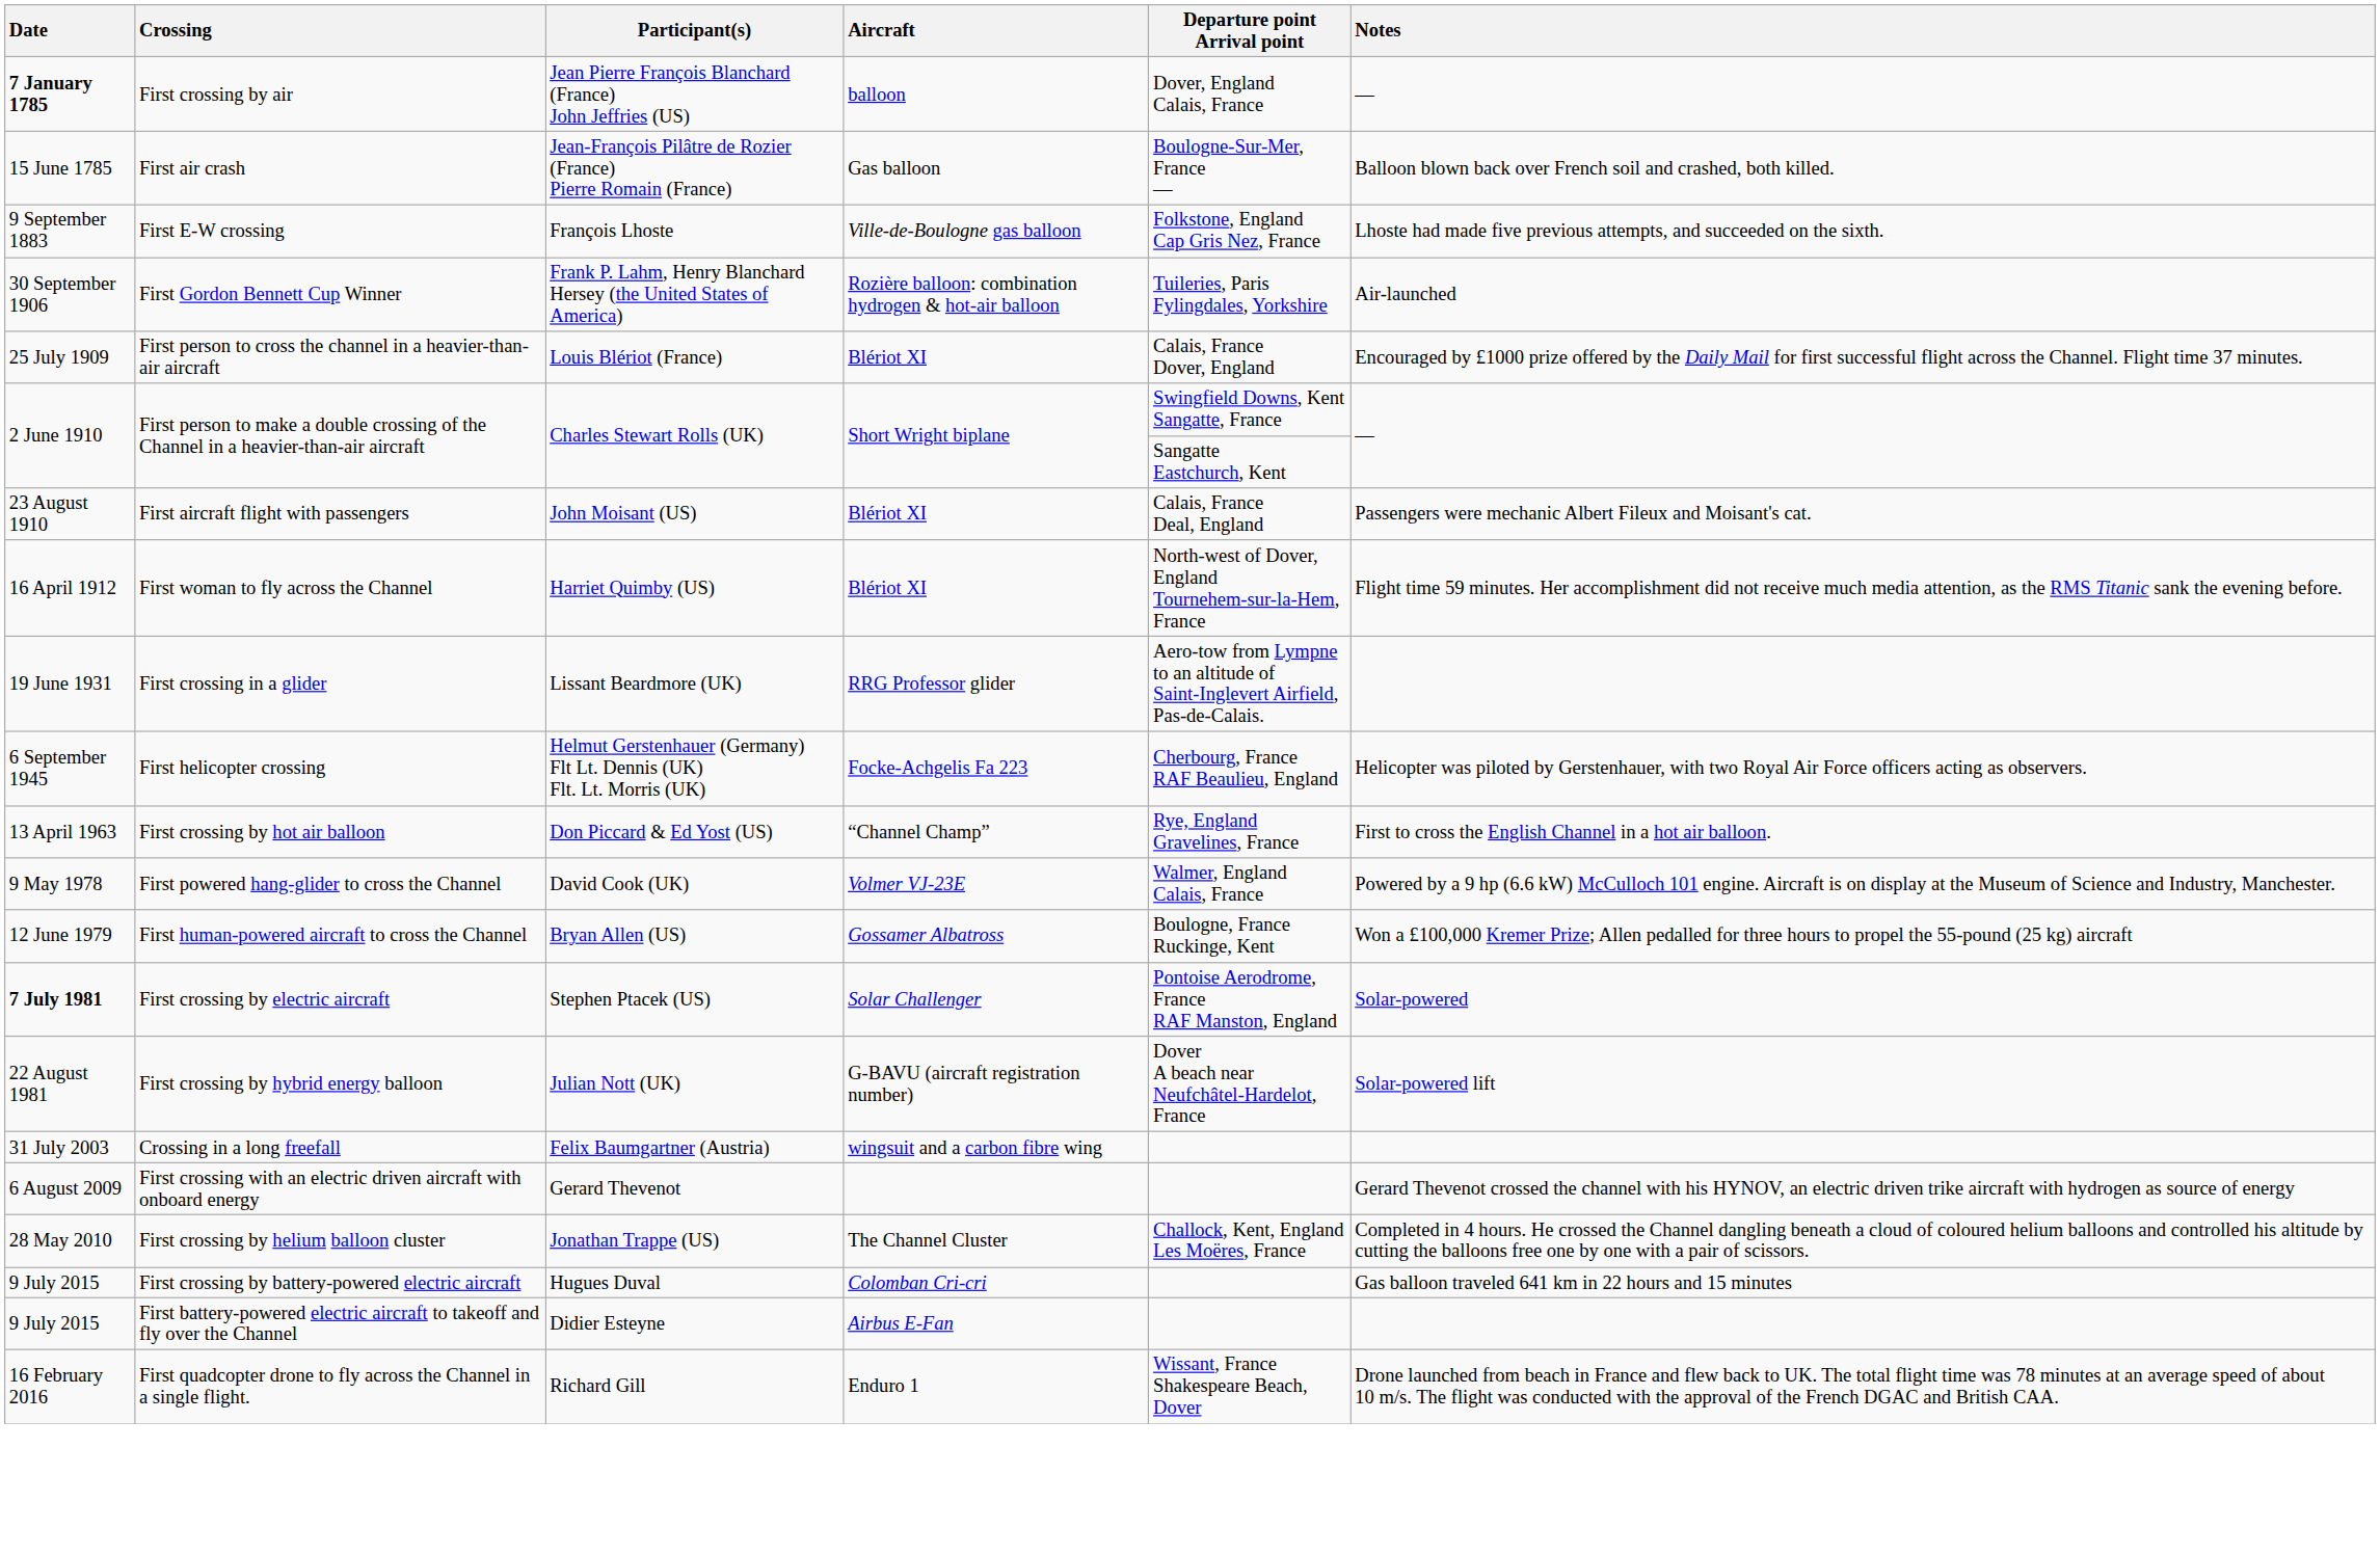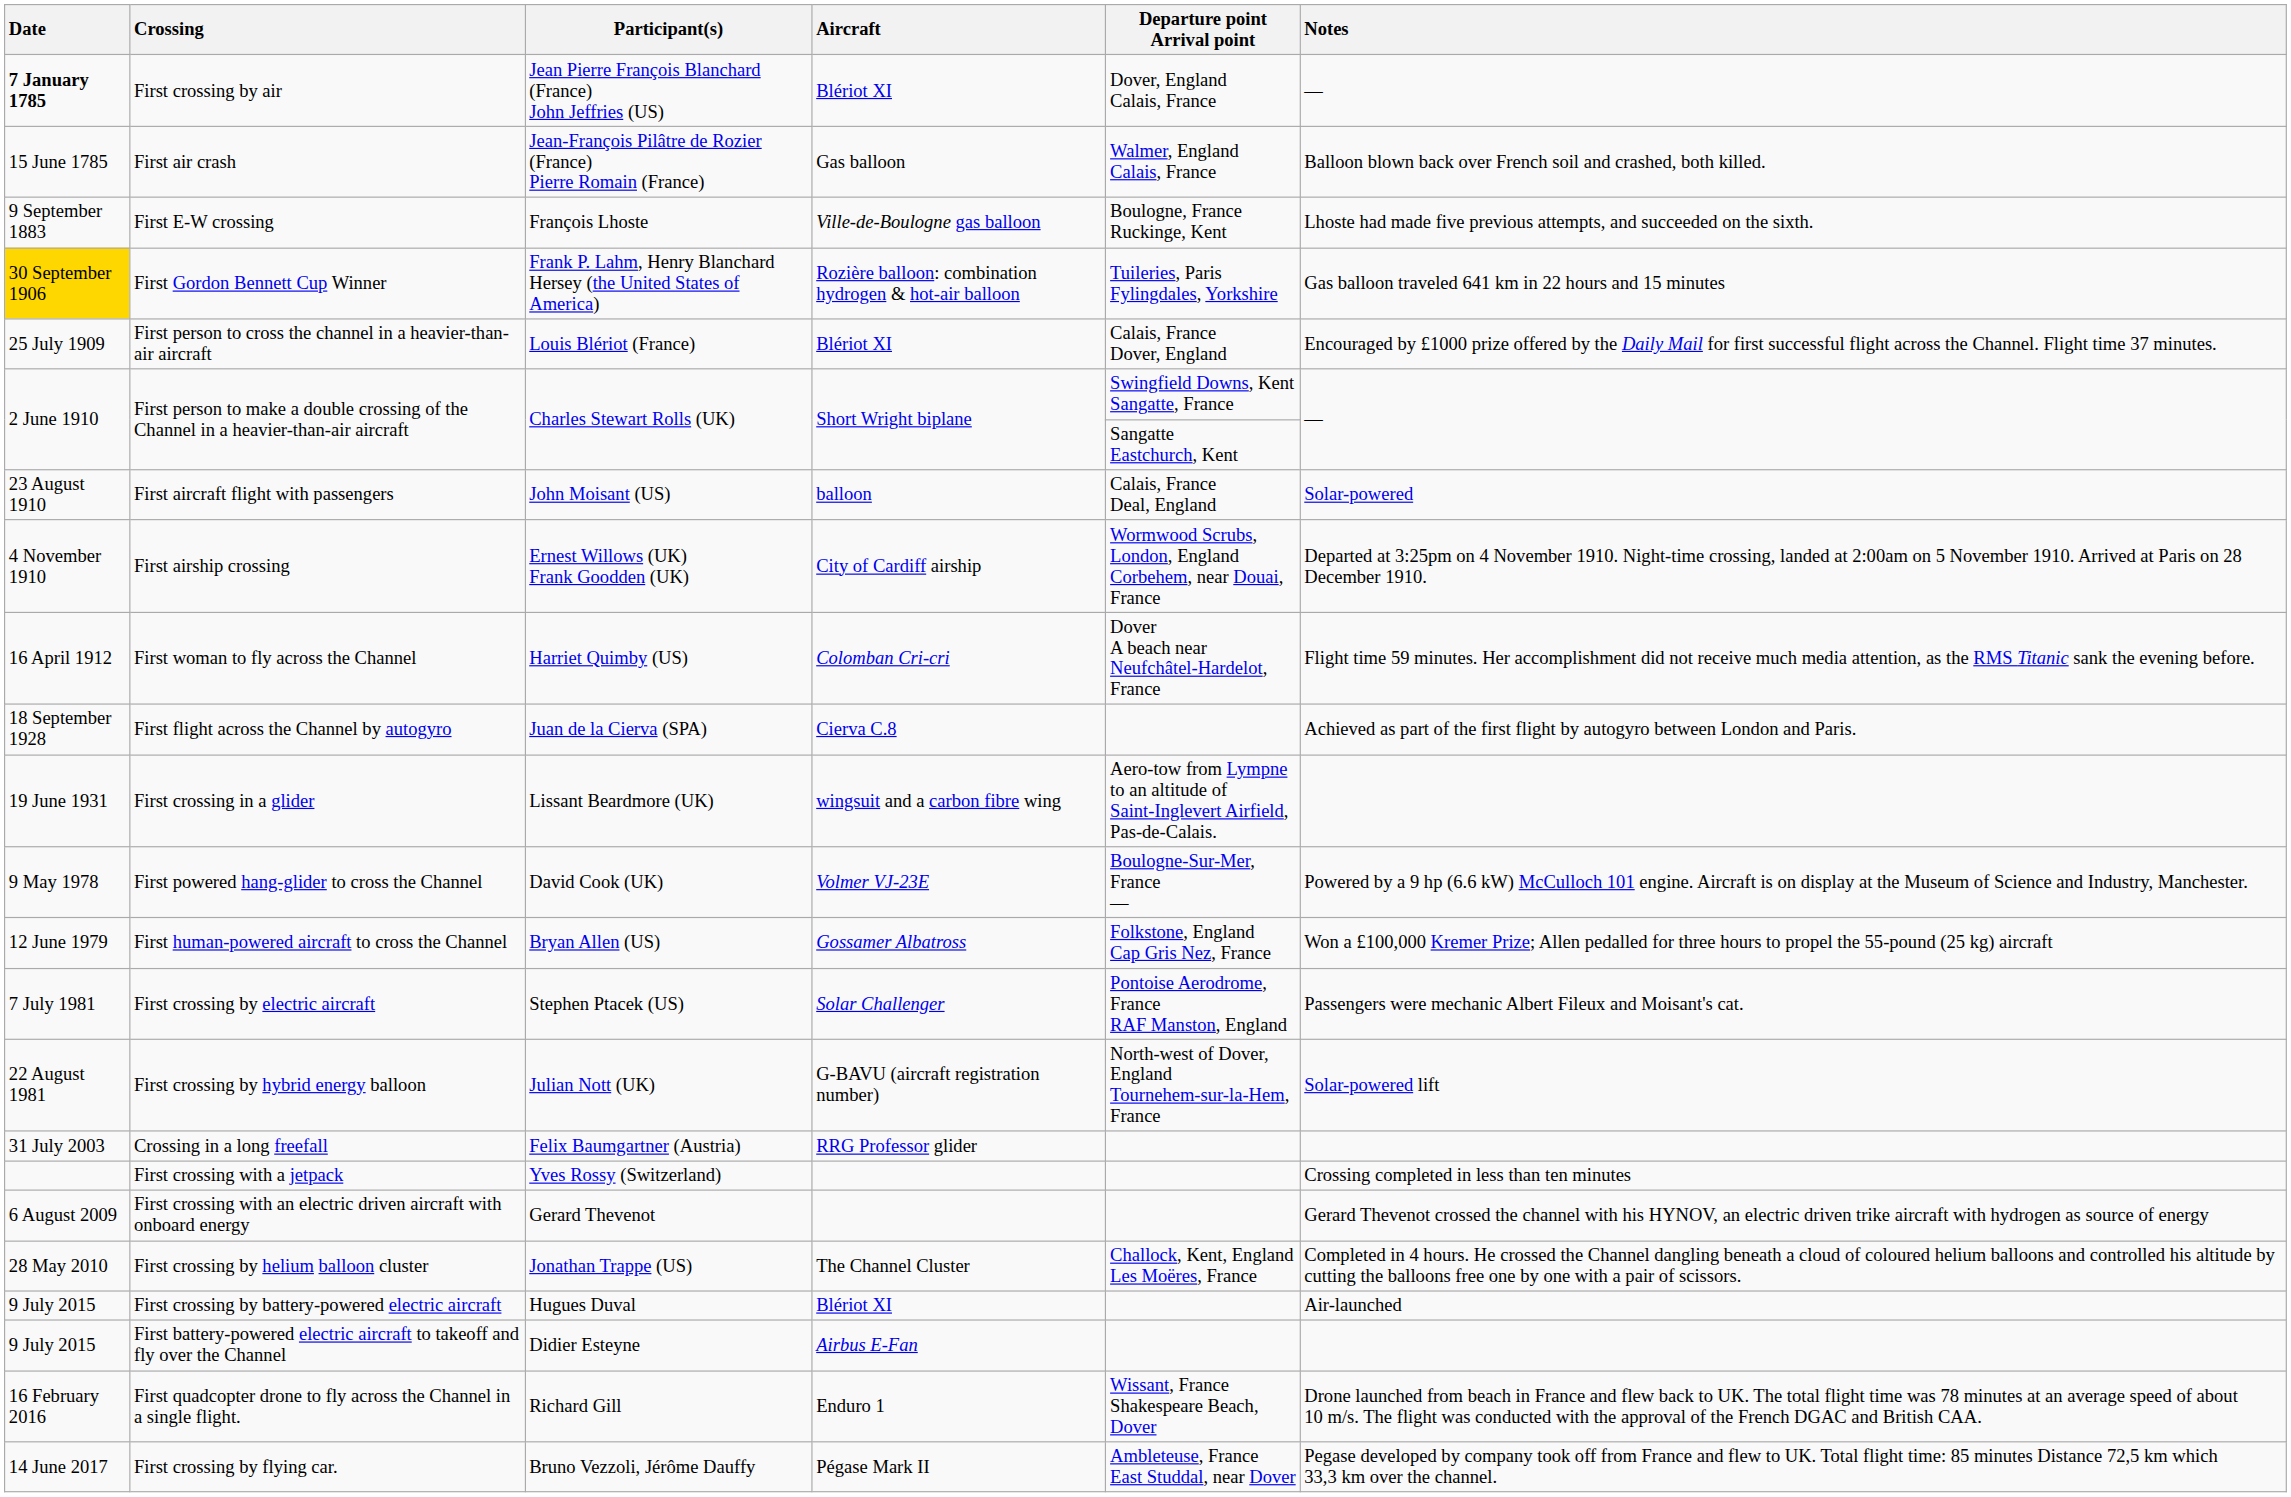 <table class="wikitable sortable">
 <tr>
 <th style="text-align:left">Date</th>
 <th style="text-align:left">Crossing</th>
 <th style="width:240px;">Participant(s)</th>
 <th style="text-align:left">Aircraft</th>
 <th style="width:160px;">Departure point <br>Arrival point</th>
 <th style="text-align:left">Notes</th>
 </tr>
 <tr>
 <td><strong>7 January 1785</strong></td>
 <td>First crossing by air</td>
 <td><a href='#'>Jean Pierre François Blanchard</a> (France) <br><a href='#'>John Jeffries</a> (US)</td>
-<td><a href='#'>balloon</a></td>
+<td><a href='#'>Blériot XI</a></td>
 <td>Dover, England <br>Calais, France</td>
 <td>—</td>
 </tr>
 <tr>
 <td>15 June 1785</td>
 <td>First air crash</td>
 <td><a href='#'>Jean-François Pilâtre de Rozier</a> (France) <br><a href='#'>Pierre Romain</a> (France)</td>
 <td>Gas balloon</td>
-<td><a href='#'>Boulogne-Sur-Mer</a>, France <br> —</td>
+<td><a href='#'>Walmer</a>, England<br><a href='#'>Calais</a>, France</td>
 <td>Balloon blown back over French soil and crashed, both killed.</td>
 </tr>
 <tr>
 <td>9 September 1883</td>
 <td>First E-W crossing</td>
 <td>François Lhoste</td>
 <td><em>Ville-de-Boulogne</em> <a href='#'>gas balloon</a></td>
-<td><a href='#'>Folkstone</a>, England<br><a href='#'>Cap Gris Nez</a>, France</td>
+<td>Boulogne, France <br>Ruckinge, Kent</td>
 <td>Lhoste had made five previous attempts, and succeeded on the sixth.</td>
 </tr>
 <tr>
-<td>30 September 1906</td>
+<td style="background: gold;">30 September 1906</td>
 <td>First <a href='#'>Gordon Bennett Cup</a> Winner</td>
 <td><a href='#'>Frank P. Lahm</a>, Henry Blanchard Hersey (<a href='#'>the United States of America</a>)</td>
 <td><a href='#'>Rozière balloon</a>: combination <a href='#'>hydrogen</a> & <a href='#'>hot-air balloon</a></td>
 <td><a href='#'>Tuileries</a>, Paris<br><a href='#'>Fylingdales</a>, <a href='#'>Yorkshire</a></td>
-<td>Air-launched</td>
+<td>Gas balloon traveled 641 km in 22 hours and 15 minutes </td>
 </tr>
 <tr>
 <td>25 July 1909</td>
 <td>First person to cross the channel in a heavier-than-air aircraft</td>
 <td><a href='#'>Louis Blériot</a> (France)</td>
 <td><a href='#'>Blériot XI</a></td>
 <td>Calais, France <br>Dover, England</td>
 <td>Encouraged by £1000 prize offered by the <em><a href='#'>Daily Mail</a></em> for first successful flight across the Channel. Flight time 37 minutes.</td>
 </tr>
 <tr>
 <td rowspan=2>2 June 1910</td>
 <td rowspan=2>First person to make a double crossing of the Channel in a heavier-than-air aircraft</td>
 <td rowspan=2><a href='#'>Charles Stewart Rolls</a> (UK)</td>
 <td rowspan=2><a href='#'>Short Wright biplane</a></td>
 <td><a href='#'>Swingfield Downs</a>, Kent <br><a href='#'>Sangatte</a>, France</td>
 <td rowspan=2>—</td>
 </tr>
 <tr>
 <td>Sangatte <br><a href='#'>Eastchurch</a>, Kent</td>
 </tr>
 <tr>
 <td>23 August 1910</td>
 <td>First aircraft flight with passengers</td>
 <td><a href='#'>John Moisant</a> (US)</td>
-<td><a href='#'>Blériot XI</a></td>
+<td><a href='#'>balloon</a></td>
 <td>Calais, France <br>Deal, England</td>
-<td>Passengers were mechanic Albert Fileux and Moisant's cat.</td>
+<td><a href='#'>Solar-powered</a></td>
+</tr>
+<tr>
+<td>4 November 1910</td>
+<td>First airship crossing</td>
+<td><a href='#'>Ernest Willows</a> (UK)<br><a href='#'>Frank Goodden</a> (UK)</td>
+<td><a href='#'>City of Cardiff</a> airship</td>
+<td><a href='#'>Wormwood Scrubs</a>, <a href='#'>London</a>, England<br><a href='#'>Corbehem</a>, near <a href='#'>Douai</a>, France</td>
+<td>Departed at 3:25pm on 4 November 1910. Night-time crossing, landed at 2:00am on 5 November 1910.  Arrived at Paris on 28 December 1910.</td>
 </tr>
 <tr>
 <td>16 April 1912</td>
 <td>First woman to fly across the Channel</td>
 <td><a href='#'>Harriet Quimby</a> (US)</td>
-<td><a href='#'>Blériot XI</a></td>
-<td>North-west of Dover, England<br><a href='#'>Tournehem-sur-la-Hem</a>, France</td>
+<td><em><a href='#'>Colomban Cri-cri</a></em></td>
+<td>Dover <br>A beach near <a href='#'>Neufchâtel-Hardelot</a>, France</td>
 <td>Flight time 59 minutes. Her accomplishment did not receive much media attention, as the <a href='#'>RMS <em>Titanic</em></a> sank the evening before.</td>
+</tr>
+<tr>
+<td>18 September 1928</td>
+<td>First flight across the Channel by <a href='#'>autogyro</a></td>
+<td><a href='#'>Juan de la Cierva</a> (SPA)</td>
+<td><a href='#'>Cierva C.8</a></td>
+<td></td>
+<td>Achieved as part of the first flight by autogyro between London and Paris.</td>
 </tr>
 <tr>
 <td>19 June 1931</td>
 <td>First crossing in a <a href='#'>glider</a></td>
 <td>Lissant Beardmore (UK)</td>
-<td><a href='#'>RRG Professor</a> glider</td>
+<td><a href='#'>wingsuit</a> and a <a href='#'>carbon fibre</a> wing</td>
 <td>Aero-tow from <a href='#'>Lympne</a> to an altitude of  <br><a href='#'>Saint-Inglevert Airfield</a>, Pas-de-Calais.</td>
 <td></td>
-</tr>
-<tr>
-<td>6 September 1945</td>
-<td>First helicopter crossing</td>
-<td><a href='#'>Helmut Gerstenhauer</a> (Germany)<br>Flt Lt. Dennis (UK)<br>Flt. Lt. Morris (UK)</td>
-<td><a href='#'>Focke-Achgelis Fa 223</a></td>
-<td><a href='#'>Cherbourg</a>, France <br><a href='#'>RAF Beaulieu</a>, England</td>
-<td>Helicopter was piloted by Gerstenhauer, with two Royal Air Force officers acting as observers.</td>
-</tr>
-<tr>
-<td>13 April 1963</td>
-<td>First crossing by <a href='#'>hot air balloon</a></td>
-<td><a href='#'>Don Piccard</a> & <a href='#'>Ed Yost</a> (US)</td>
-<td>“Channel Champ”</td>
-<td><a href='#'>Rye, England</a><br><a href='#'>Gravelines</a>, France</td>
-<td>First to cross the <a href='#'>English Channel</a> in a <a href='#'>hot air balloon</a>.</td>
 </tr>
 <tr>
 <td>9 May 1978</td>
 <td>First powered <a href='#'>hang-glider</a> to cross the Channel</td>
 <td>David Cook (UK)</td>
 <td><em><a href='#'>Volmer VJ-23E</a></em></td>
-<td><a href='#'>Walmer</a>, England<br><a href='#'>Calais</a>, France</td>
+<td><a href='#'>Boulogne-Sur-Mer</a>, France <br> —</td>
 <td>Powered by a 9 hp (6.6 kW) <a href='#'>McCulloch 101</a> engine. Aircraft is on display at the Museum of Science and Industry, Manchester.</td>
 </tr>
 <tr>
 <td>12 June 1979</td>
 <td>First <a href='#'>human-powered aircraft</a> to cross the Channel</td>
 <td><a href='#'>Bryan Allen</a> (US)</td>
 <td><em><a href='#'>Gossamer Albatross</a></em></td>
-<td>Boulogne, France <br>Ruckinge, Kent</td>
+<td><a href='#'>Folkstone</a>, England<br><a href='#'>Cap Gris Nez</a>, France</td>
 <td>Won a £100,000 <a href='#'>Kremer Prize</a>; Allen pedalled for three hours to propel the 55-pound (25 kg) aircraft</td>
 </tr>
 <tr>
-<td><strong>7 July 1981</strong></td>
+<td>7 July 1981</td>
 <td>First crossing by <a href='#'>electric aircraft</a></td>
 <td>Stephen Ptacek (US)</td>
 <td><em><a href='#'>Solar Challenger</a></em></td>
 <td><a href='#'>Pontoise Aerodrome</a>, France <br><a href='#'>RAF Manston</a>, England</td>
-<td><a href='#'>Solar-powered</a></td>
+<td>Passengers were mechanic Albert Fileux and Moisant's cat.</td>
 </tr>
 <tr>
 <td>22 August 1981</td>
 <td>First crossing by <a href='#'>hybrid energy</a> balloon</td>
 <td><a href='#'>Julian Nott</a> (UK)</td>
 <td>G-BAVU (aircraft registration number)</td>
-<td>Dover <br>A beach near <a href='#'>Neufchâtel-Hardelot</a>, France</td>
+<td>North-west of Dover, England<br><a href='#'>Tournehem-sur-la-Hem</a>, France</td>
 <td><a href='#'>Solar-powered</a> lift</td>
 </tr>
 <tr>
 <td>31 July 2003</td>
 <td>Crossing in a  long <a href='#'>freefall</a></td>
 <td><a href='#'>Felix Baumgartner</a> (Austria)</td>
-<td><a href='#'>wingsuit</a> and a <a href='#'>carbon fibre</a> wing</td>
+<td><a href='#'>RRG Professor</a> glider</td>
 <td></td>
 <td></td>
+</tr>
+<tr>
+<td></td>
+<td>First crossing with a <a href='#'>jetpack</a></td>
+<td><a href='#'>Yves Rossy</a> (Switzerland)</td>
+<td></td>
+<td></td>
+<td>Crossing completed in less than ten minutes</td>
 </tr>
 <tr>
 <td>6 August 2009</td>
 <td>First crossing with an electric driven aircraft with onboard energy</td>
 <td>Gerard Thevenot</td>
 <td></td>
 <td></td>
 <td>Gerard Thevenot crossed the channel with his HYNOV, an electric driven trike aircraft with hydrogen as source of energy </td>
 </tr>
 <tr>
 <td>28 May 2010</td>
 <td>First crossing by <a href='#'>helium</a> <a href='#'>balloon</a> cluster</td>
 <td><a href='#'>Jonathan Trappe</a> (US)</td>
 <td>The Channel Cluster</td>
 <td><a href='#'>Challock</a>, Kent, England<br><a href='#'>Les Moëres</a>, France</td>
 <td>Completed in 4 hours. He crossed the Channel dangling beneath a cloud of coloured helium balloons and controlled his altitude by cutting the balloons free one by one with a pair of scissors.</td>
 </tr>
 <tr>
 <td>9 July 2015</td>
 <td>First crossing by battery-powered <a href='#'>electric aircraft</a></td>
 <td>Hugues Duval</td>
-<td><em><a href='#'>Colomban Cri-cri</a></em></td>
+<td><a href='#'>Blériot XI</a></td>
 <td></td>
-<td>Gas balloon traveled 641 km in 22 hours and 15 minutes </td>
+<td>Air-launched</td>
 </tr>
 <tr>
 <td>9 July 2015</td>
 <td>First battery-powered <a href='#'>electric aircraft</a> to takeoff and fly over the Channel</td>
 <td>Didier Esteyne</td>
 <td><em><a href='#'>Airbus E-Fan</a></em></td>
 <td></td>
 <td></td>
 </tr>
 <tr>
 <td>16 February 2016</td>
 <td>First quadcopter drone to fly across the Channel in a single flight.</td>
 <td>Richard Gill</td>
 <td>Enduro 1</td>
 <td><a href='#'>Wissant</a>, France<br>Shakespeare Beach, <a href='#'>Dover</a></td>
 <td>Drone launched from beach in France and flew back to UK.  The total flight time was 78 minutes at an average speed of about 10 m/s.  The flight was conducted with the approval of the French DGAC and British CAA.</td>
 </tr>
+<tr>
+<td>14 June 2017</td>
+<td>First crossing by flying car.</td>
+<td>Bruno Vezzoli, Jérôme Dauffy</td>
+<td>Pégase Mark II</td>
+<td><a href='#'>Ambleteuse</a>, France<br><a href='#'>East Studdal</a>, near <a href='#'>Dover</a></td>
+<td>Pegase developed by  company took off from France and flew to UK.  Total flight time: 85 minutes Distance 72,5 km which 33,3 km over the channel.</td>
+</tr>
 </table>
